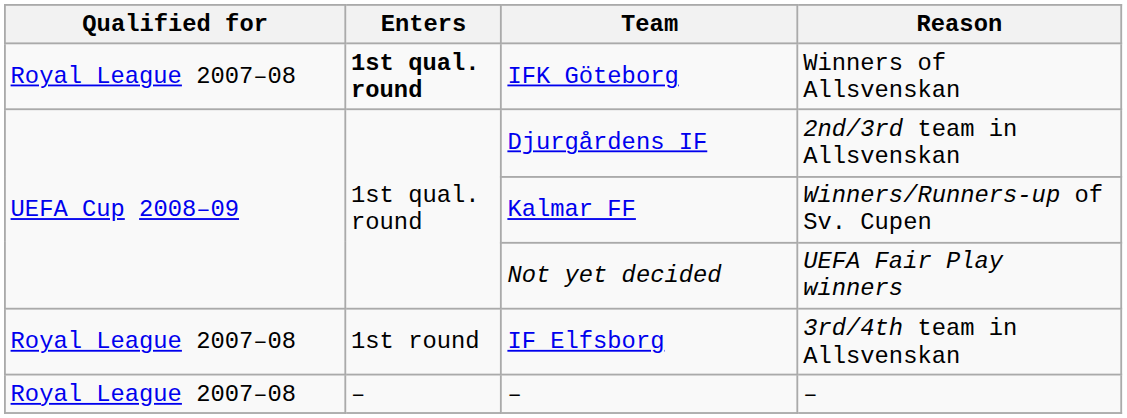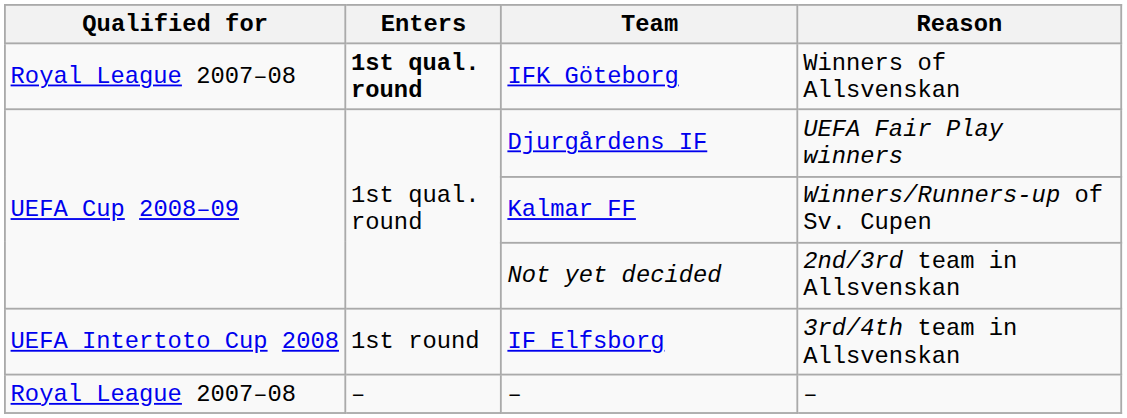 <table class="wikitable" style="text-align: left;">
 <tr>
 <th style="width: 250px;">Qualified for</th>
 <th style="width: 100px;">Enters</th>
 <th style="width: 200px;">Team</th>
 <th style="width: 200px;">Reason</th>
 </tr>
 <tr>
 <td><a href='#'>Royal League</a> 2007–08</td>
 <td><strong>1st qual. round</strong></td>
 <td><a href='#'>IFK Göteborg</a></td>
 <td>Winners of Allsvenskan</td>
 </tr>
 <tr>
 <td rowspan="3"><a href='#'>UEFA Cup</a> <a href='#'>2008–09</a></td>
 <td rowspan="3">1st qual. round</td>
 <td><a href='#'>Djurgårdens IF</a></td>
-<td><em>2nd/3rd</em> team in Allsvenskan</td>
+<td><em>UEFA Fair Play winners</em></td>
 </tr>
 <tr>
 <td><a href='#'>Kalmar FF</a></td>
 <td><em>Winners/Runners-up</em> of Sv. Cupen</td>
 </tr>
 <tr>
 <td><em>Not yet decided</em></td>
-<td><em>UEFA Fair Play winners</em></td>
+<td><em>2nd/3rd</em> team in Allsvenskan</td>
 </tr>
 <tr>
-<td><a href='#'>Royal League</a> 2007–08</td>
+<td><a href='#'>UEFA Intertoto Cup</a> <a href='#'>2008</a></td>
 <td>1st round</td>
 <td><a href='#'>IF Elfsborg</a></td>
 <td><em>3rd/4th</em> team in Allsvenskan</td>
 </tr>
 <tr>
 <td><a href='#'>Royal League</a> 2007–08</td>
 <td>–</td>
 <td>–</td>
 <td>–</td>
 </tr>
 </table>
